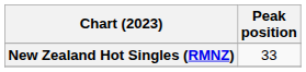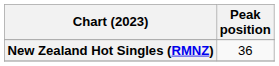 <table class="wikitable sortable plainrowheaders" style="text-align:center">
 <tr>
 <th scope="col">Chart (2023)</th>
 <th scope="col">Peak<br>position</th>
 </tr>
 <tr>
 </tr>
 <tr>
 <th scope="row">New Zealand Hot Singles (<a href='#'>RMNZ</a>)</th>
-<td>33</td>
+<td>36</td>
 </tr>
 <tr>
 </tr>
 <tr>
 </tr>
 </table>
